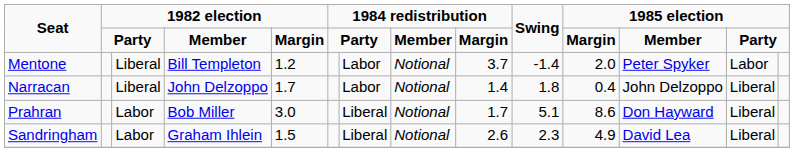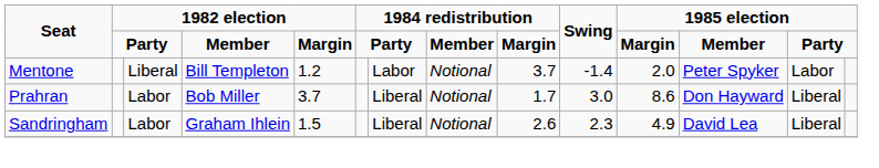 <table class="wikitable">
 <tr style="text-align:center">
 <td rowspan="2"><strong>Seat</strong></td>
 <td colspan="4"><strong>1982 election</strong></td>
 <td colspan="4"><strong>1984 redistribution</strong></td>
 <td rowspan="2"><strong>Swing</strong></td>
 <td colspan="4"><strong>1985 election</strong></td>
 </tr>
 <tr style="text-align:center">
 <td colspan="2"><strong>Party</strong></td>
 <td><strong>Member</strong></td>
 <td><strong>Margin</strong></td>
 <td colspan="2"><strong>Party</strong></td>
 <td><strong>Member</strong></td>
 <td><strong>Margin</strong></td>
 <td><strong>Margin</strong></td>
 <td><strong>Member</strong></td>
 <td colspan="2"><strong>Party</strong></td>
 </tr>
 <tr>
 <td><a href='#'>Mentone</a></td>
 <td> </td>
 <td>Liberal</td>
 <td><a href='#'>Bill Templeton</a></td>
 <td>1.2</td>
 <td> </td>
 <td>Labor</td>
 <td><em>Notional</em></td>
 <td style="text-align:right;">3.7</td>
 <td style="text-align:right;">-1.4</td>
 <td style="text-align:right;">2.0</td>
 <td><a href='#'>Peter Spyker</a></td>
 <td>Labor</td>
 <td> </td>
 </tr>
 <tr>
-<td><a href='#'>Narracan</a></td>
-<td></td>
-<td>Liberal</td>
-<td><a href='#'>John Delzoppo</a></td>
-<td>1.7</td>
-<td></td>
-<td>Labor</td>
-<td><em>Notional</em></td>
-<td style="text-align:right;">1.4</td>
-<td style="text-align:right;">1.8</td>
-<td style="text-align:right;">0.4</td>
-<td>John Delzoppo</td>
-<td>Liberal</td>
-<td></td>
-</tr>
-<tr>
 <td><a href='#'>Prahran</a></td>
 <td></td>
 <td>Labor</td>
 <td><a href='#'>Bob Miller</a></td>
-<td>3.0</td>
+<td>3.7</td>
 <td></td>
 <td>Liberal</td>
 <td><em>Notional</em></td>
 <td style="text-align:right;">1.7</td>
-<td style="text-align:right;">5.1</td>
+<td style="text-align:right;">3.0</td>
 <td style="text-align:right;">8.6</td>
 <td><a href='#'>Don Hayward</a></td>
 <td>Liberal</td>
 <td></td>
 </tr>
 <tr>
 <td><a href='#'>Sandringham</a></td>
 <td></td>
 <td>Labor</td>
 <td><a href='#'>Graham Ihlein</a></td>
 <td>1.5</td>
 <td></td>
 <td>Liberal</td>
 <td><em>Notional</em></td>
 <td style="text-align:right;">2.6</td>
 <td style="text-align:right;">2.3</td>
 <td style="text-align:right;">4.9</td>
 <td><a href='#'>David Lea</a></td>
 <td>Liberal</td>
 <td></td>
 </tr>
 <tr>
 </tr>
 </table>
